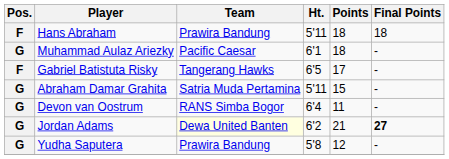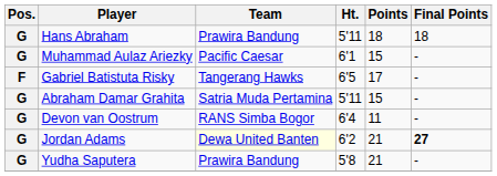 <table class="wikitable">
 <tr>
 <th>Pos.</th>
 <th>Player</th>
 <th>Team</th>
 <th>Ht.</th>
 <th>Points</th>
 <th>Final Points</th>
 </tr>
 <tr>
-<th>F</th>
+<th>G</th>
 <td><a href='#'>Hans Abraham</a></td>
 <td><a href='#'>Prawira Bandung</a></td>
 <td>5'11</td>
 <td>18</td>
 <td>18</td>
 </tr>
 <tr>
 <th>G</th>
 <td><a href='#'>Muhammad Aulaz Ariezky</a></td>
 <td><a href='#'>Pacific Caesar</a></td>
 <td>6'1</td>
-<td>18</td>
+<td>15</td>
 <td>-</td>
 </tr>
 <tr>
 <th>F</th>
 <td><a href='#'>Gabriel Batistuta Risky</a></td>
 <td><a href='#'>Tangerang Hawks</a></td>
 <td>6'5</td>
 <td>17</td>
 <td>-</td>
 </tr>
 <tr>
 <th>G</th>
 <td><a href='#'>Abraham Damar Grahita</a></td>
 <td><a href='#'>Satria Muda Pertamina</a></td>
 <td>5'11</td>
 <td>15</td>
 <td>-</td>
 </tr>
 <tr>
 <th>G</th>
 <td><a href='#'>Devon van Oostrum</a></td>
 <td><a href='#'>RANS Simba Bogor</a></td>
 <td>6'4</td>
 <td>11</td>
 <td>-</td>
 </tr>
 <tr>
 <th>G</th>
 <td><a href='#'>Jordan Adams</a></td>
 <td style="background: lightyellow;"><a href='#'>Dewa United Banten</a></td>
 <td>6'2</td>
 <td>21</td>
 <td><strong>27</strong></td>
 </tr>
 <tr>
 <th>G</th>
 <td><a href='#'>Yudha Saputera</a></td>
 <td><a href='#'>Prawira Bandung</a></td>
 <td>5'8</td>
-<td>12</td>
+<td>21</td>
 <td>-</td>
 </tr>
 <tr>
 </tr>
 </table>
